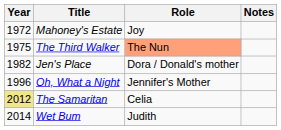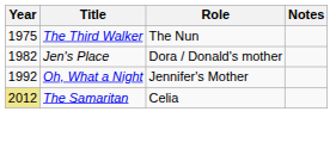 <table class="wikitable sortable">
 <tr>
 <th>Year</th>
 <th>Title</th>
 <th>Role</th>
 <th class="unsortable">Notes</th>
 </tr>
 <tr>
-<td>1972</td>
-<td><em>Mahoney's Estate</em></td>
-<td>Joy</td>
-<td></td>
-</tr>
-<tr>
 <td>1975</td>
 <td data-sort-value="Third Walker, The"><em><a href='#'>The Third Walker</a></em></td>
-<td style="background: lightsalmon;">The Nun</td>
+<td>The Nun</td>
 <td></td>
 </tr>
 <tr>
 <td>1982</td>
 <td><em>Jen's Place</em></td>
 <td>Dora / Donald's mother</td>
 <td></td>
 </tr>
 <tr>
-<td>1996</td>
+<td>1992</td>
 <td><a href='#'><em>Oh, What a Night</em></a></td>
 <td>Jennifer's Mother</td>
 <td></td>
 </tr>
 <tr>
 <td style="background: khaki;">2012</td>
 <td data-sort-value="Samaritan, The"><em><a href='#'>The Samaritan</a></em></td>
 <td>Celia</td>
 <td></td>
 </tr>
-<tr>
-<td>2014</td>
-<td><em><a href='#'>Wet Bum</a></em></td>
-<td>Judith</td>
-<td></td>
-</tr>
 </table>
